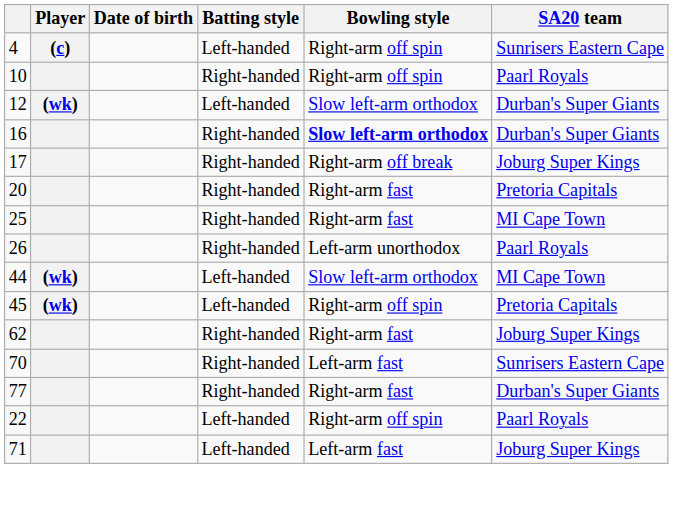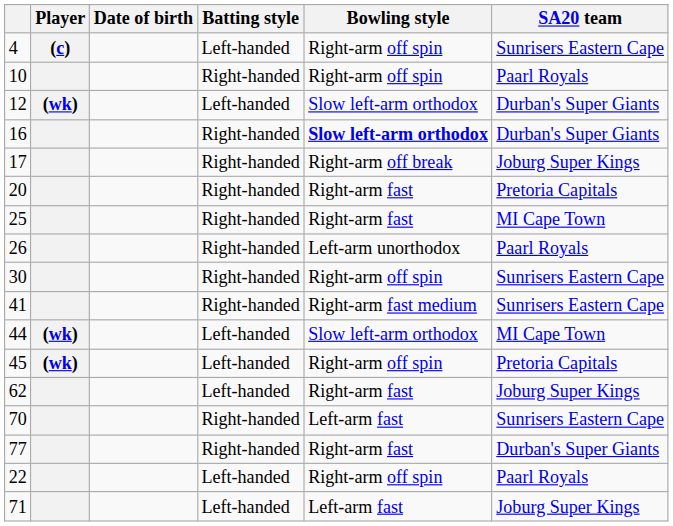 <table class="wikitable sortable plainrowheaders">
 <tr>
 <th scope=col></th>
 <th scope=col>Player</th>
 <th scope=col>Date of birth</th>
 <th scope=col>Batting style</th>
 <th scope=col>Bowling style</th>
 <th scope=col><a href='#'>SA20</a> team</th>
 </tr>
 <tr>
 <td>4</td>
 <th scope=row> (<a href='#'>c</a>)</th>
 <td></td>
 <td>Left-handed</td>
 <td>Right-arm <a href='#'>off spin</a></td>
 <td><a href='#'>Sunrisers Eastern Cape</a></td>
 </tr>
 <tr>
 <td>10</td>
 <th scope=row></th>
 <td></td>
 <td>Right-handed</td>
 <td>Right-arm <a href='#'>off spin</a></td>
 <td><a href='#'>Paarl Royals</a></td>
 </tr>
 <tr>
 <td>12</td>
 <th scope=row> (<a href='#'>wk</a>)</th>
 <td></td>
 <td>Left-handed</td>
 <td><a href='#'>Slow left-arm orthodox</a></td>
 <td><a href='#'>Durban's Super Giants</a></td>
 </tr>
 <tr>
 <td>16</td>
 <th scope=row></th>
 <td></td>
 <td>Right-handed</td>
 <td><strong><a href='#'>Slow left-arm orthodox</a></strong></td>
 <td><a href='#'>Durban's Super Giants</a></td>
 </tr>
 <tr>
 <td>17</td>
 <th scope=row></th>
 <td></td>
 <td>Right-handed</td>
 <td>Right-arm <a href='#'>off break</a></td>
 <td><a href='#'>Joburg Super Kings</a></td>
 </tr>
 <tr>
 <td>20</td>
 <th scope=row></th>
 <td></td>
 <td>Right-handed</td>
 <td>Right-arm <a href='#'>fast</a></td>
 <td><a href='#'>Pretoria Capitals</a></td>
 </tr>
 <tr>
 <td>25</td>
 <th scope=row></th>
 <td></td>
 <td>Right-handed</td>
 <td>Right-arm <a href='#'>fast</a></td>
 <td><a href='#'>MI Cape Town</a></td>
 </tr>
 <tr>
 <td>26</td>
 <th scope=row></th>
 <td></td>
 <td>Right-handed</td>
 <td>Left-arm unorthodox</td>
 <td><a href='#'>Paarl Royals</a></td>
 </tr>
 <tr>
+<td>30</td>
+<th scope=row></th>
+<td></td>
+<td>Right-handed</td>
+<td>Right-arm <a href='#'>off spin</a></td>
+<td><a href='#'>Sunrisers Eastern Cape</a></td>
+</tr>
+<tr>
+<td>41</td>
+<th scope=row></th>
+<td></td>
+<td>Right-handed</td>
+<td>Right-arm <a href='#'>fast medium</a></td>
+<td><a href='#'>Sunrisers Eastern Cape</a></td>
+</tr>
+<tr>
 <td>44</td>
 <th scope=row> (<a href='#'>wk</a>)</th>
 <td></td>
 <td>Left-handed</td>
 <td><a href='#'>Slow left-arm orthodox</a></td>
 <td><a href='#'>MI Cape Town</a></td>
 </tr>
 <tr>
 <td>45</td>
 <th scope=row> (<a href='#'>wk</a>)</th>
 <td></td>
 <td>Left-handed</td>
 <td>Right-arm <a href='#'>off spin</a></td>
 <td><a href='#'>Pretoria Capitals</a></td>
 </tr>
 <tr>
 <td>62</td>
 <th scope=row></th>
 <td></td>
-<td>Right-handed</td>
+<td>Left-handed</td>
 <td>Right-arm <a href='#'>fast</a></td>
 <td><a href='#'>Joburg Super Kings</a></td>
 </tr>
 <tr>
 <td>70</td>
 <th scope=row></th>
 <td></td>
 <td>Right-handed</td>
 <td>Left-arm <a href='#'>fast</a></td>
 <td><a href='#'>Sunrisers Eastern Cape</a></td>
 </tr>
 <tr>
 <td>77</td>
 <th scope=row></th>
 <td></td>
 <td>Right-handed</td>
 <td>Right-arm <a href='#'>fast</a></td>
 <td><a href='#'>Durban's Super Giants</a></td>
 </tr>
 <tr>
 <td>22</td>
 <th scope=row></th>
 <td></td>
 <td>Left-handed</td>
 <td>Right-arm <a href='#'>off spin</a></td>
 <td><a href='#'>Paarl Royals</a></td>
 </tr>
 <tr>
 <td>71</td>
 <th scope=row></th>
 <td></td>
 <td>Left-handed</td>
 <td>Left-arm <a href='#'>fast</a></td>
 <td><a href='#'>Joburg Super Kings</a></td>
 </tr>
 </table>
